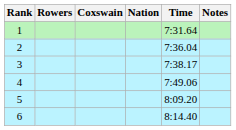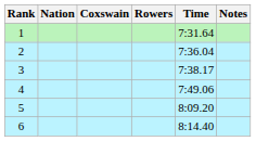 <table class="wikitable sortable" style=text-align:center>
 <tr>
 <th>Rank</th>
+<th>Nation</th>
+<th>Coxswain</th>
 <th>Rowers</th>
-<th>Coxswain</th>
-<th>Nation</th>
 <th>Time</th>
 <th>Notes</th>
 </tr>
 <tr bgcolor=bbf3bb>
 <td>1</td>
 <td align=left></td>
 <td align=left></td>
 <td align=left></td>
 <td>7:31.64</td>
 <td></td>
 </tr>
 <tr bgcolor=bbf3ff>
 <td>2</td>
 <td align=left></td>
 <td align=left></td>
 <td align=left></td>
 <td>7:36.04</td>
 <td></td>
 </tr>
 <tr bgcolor=bbf3ff>
 <td>3</td>
 <td align=left></td>
 <td align=left></td>
 <td align=left></td>
 <td>7:38.17</td>
 <td></td>
 </tr>
 <tr bgcolor=bbf3ff>
 <td>4</td>
 <td align=left></td>
 <td align=left></td>
 <td align=left></td>
 <td>7:49.06</td>
 <td></td>
 </tr>
 <tr bgcolor=bbf3ff>
 <td>5</td>
 <td align=left></td>
 <td align=left></td>
 <td align=left></td>
 <td>8:09.20</td>
 <td></td>
 </tr>
 <tr bgcolor=bbf3ff>
 <td>6</td>
 <td align=left></td>
 <td align=left></td>
 <td align=left></td>
 <td>8:14.40</td>
 <td></td>
 </tr>
 </table>
